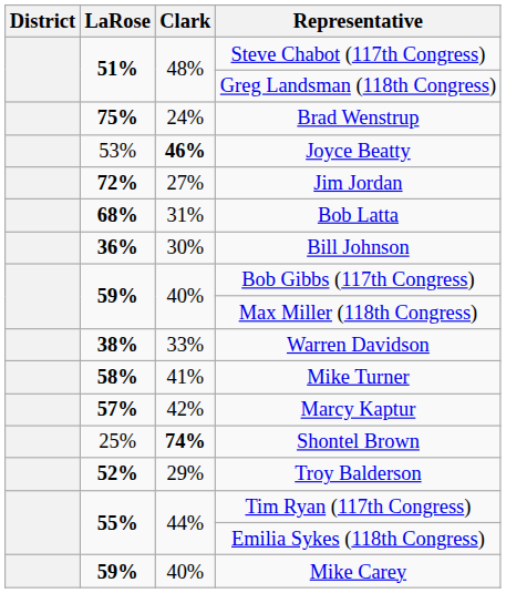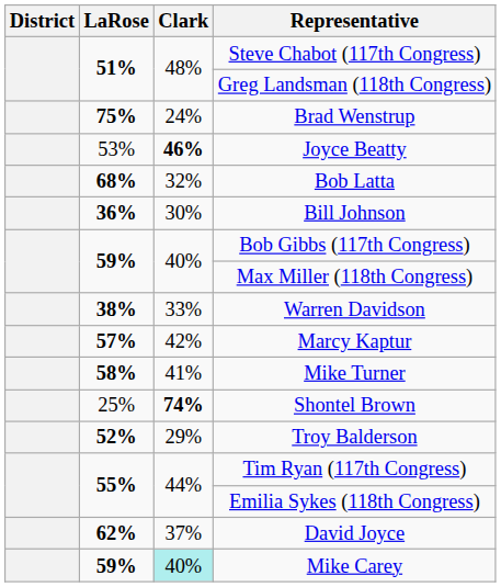 <table class=wikitable sortable>
 <tr>
 <th>District</th>
 <th>LaRose</th>
 <th>Clark</th>
 <th>Representative</th>
 </tr>
 <tr align=center>
 <th rowspan=2 ></th>
 <td rowspan=2><strong>51%</strong></td>
 <td rowspan=2>48%</td>
 <td><a href='#'>Steve Chabot</a> (<a href='#'>117th Congress</a>)</td>
 </tr>
 <tr align=center>
 <td><a href='#'>Greg Landsman</a> (<a href='#'>118th Congress</a>)</td>
 </tr>
 <tr align=center>
 <th></th>
 <td><strong>75%</strong></td>
 <td>24%</td>
 <td><a href='#'>Brad Wenstrup</a></td>
 </tr>
 <tr align=center>
 <th></th>
 <td>53%</td>
 <td><strong>46%</strong></td>
 <td><a href='#'>Joyce Beatty</a></td>
 </tr>
 <tr align=center>
 <th></th>
-<td><strong>72%</strong></td>
-<td>27%</td>
-<td><a href='#'>Jim Jordan</a></td>
-</tr>
-<tr align=center>
-<th></th>
 <td><strong>68%</strong></td>
-<td>31%</td>
+<td>32%</td>
 <td><a href='#'>Bob Latta</a></td>
 </tr>
 <tr align=center>
 <th></th>
 <td><strong>36%</strong></td>
 <td>30%</td>
 <td><a href='#'>Bill Johnson</a></td>
 </tr>
 <tr align=center>
 <th rowspan=2 ></th>
 <td rowspan=2><strong>59%</strong></td>
 <td rowspan=2>40%</td>
 <td><a href='#'>Bob Gibbs</a> (<a href='#'>117th Congress</a>)</td>
 </tr>
 <tr align=center>
 <td><a href='#'>Max Miller</a> (<a href='#'>118th Congress</a>)</td>
 </tr>
 <tr align=center>
 <th></th>
 <td><strong>38%</strong></td>
 <td>33%</td>
 <td><a href='#'>Warren Davidson</a></td>
 </tr>
 <tr align=center>
 <th></th>
+<td><strong>57%</strong></td>
+<td>42%</td>
+<td><a href='#'>Marcy Kaptur</a></td>
+</tr>
+<tr align=center>
+<th></th>
 <td><strong>58%</strong></td>
 <td>41%</td>
 <td><a href='#'>Mike Turner</a></td>
-</tr>
-<tr align=center>
-<th></th>
-<td><strong>57%</strong></td>
-<td>42%</td>
-<td><a href='#'>Marcy Kaptur</a></td>
 </tr>
 <tr align=center>
 <th></th>
 <td>25%</td>
 <td><strong>74%</strong></td>
 <td><a href='#'>Shontel Brown</a></td>
 </tr>
 <tr align=center>
 <th></th>
 <td><strong>52%</strong></td>
 <td>29%</td>
 <td><a href='#'>Troy Balderson</a></td>
 </tr>
 <tr align=center>
 <th rowspan=2 ></th>
 <td rowspan=2><strong>55%</strong></td>
 <td rowspan=2>44%</td>
 <td><a href='#'>Tim Ryan</a> (<a href='#'>117th Congress</a>)</td>
 </tr>
 <tr align=center>
 <td><a href='#'>Emilia Sykes</a> (<a href='#'>118th Congress</a>)</td>
 </tr>
 <tr align=center>
 <th></th>
+<td><strong>62%</strong></td>
+<td>37%</td>
+<td><a href='#'>David Joyce</a></td>
+</tr>
+<tr align=center>
+<th></th>
 <td><strong>59%</strong></td>
-<td>40%</td>
+<td style="background: paleturquoise;">40%</td>
 <td><a href='#'>Mike Carey</a></td>
 </tr>
 </table>
